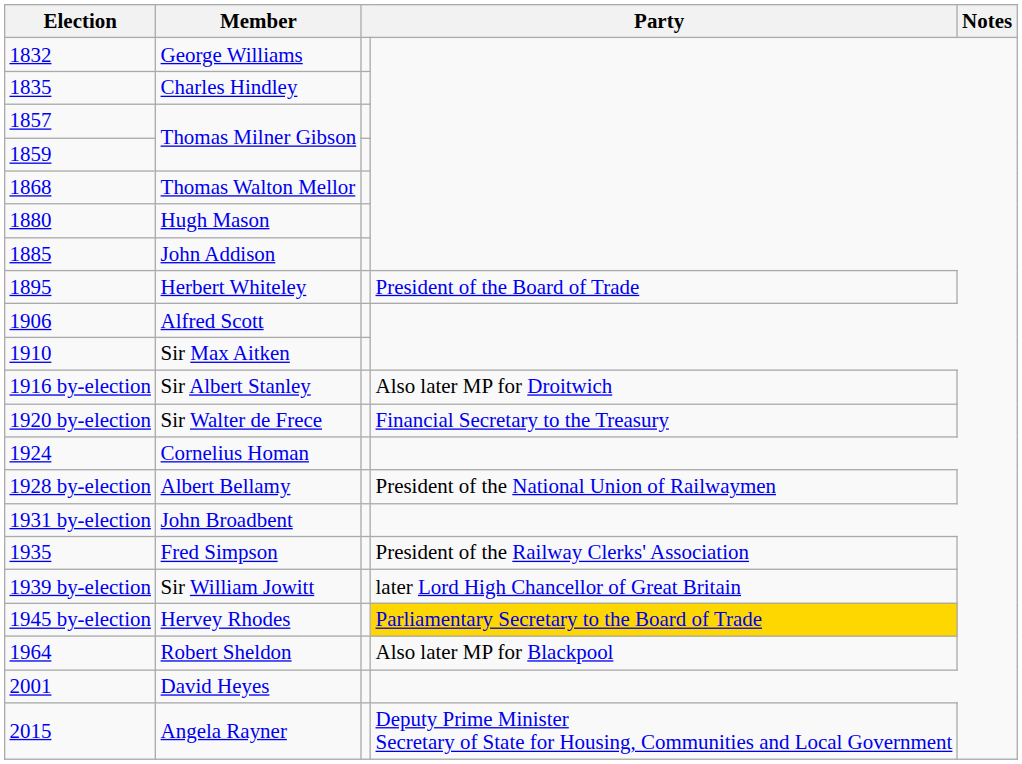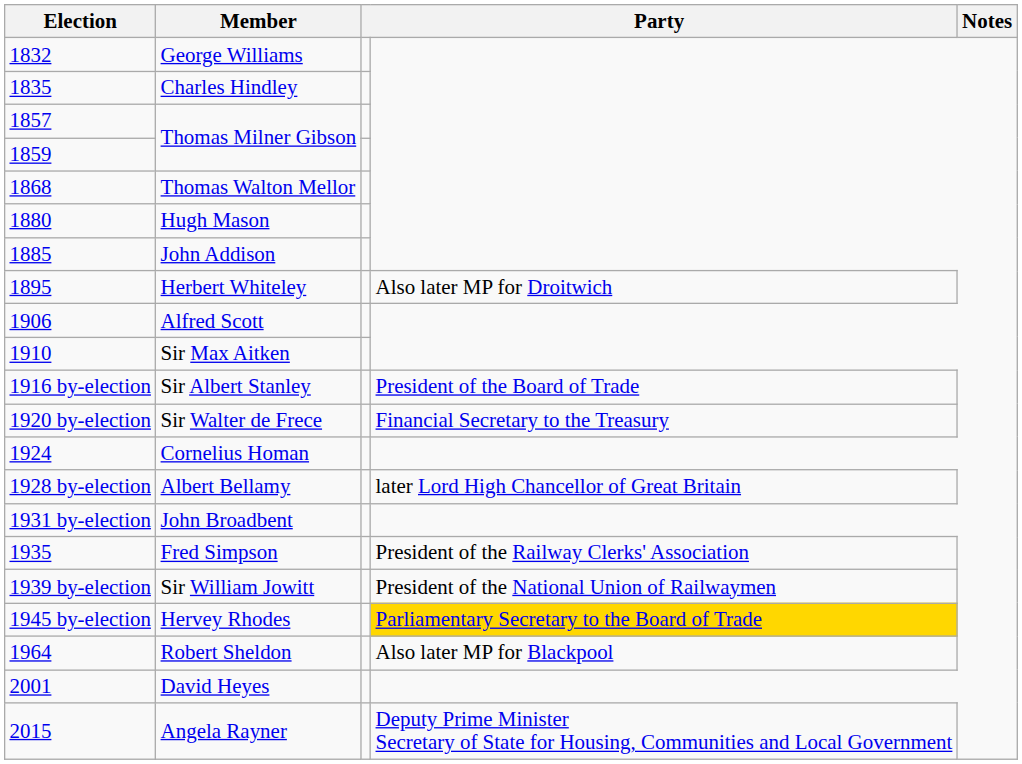 <table class="wikitable">
 <tr>
 <th>Election</th>
 <th>Member</th>
 <th colspan="2">Party</th>
 <th colspan="4">Notes</th>
 </tr>
 <tr>
 <td><a href='#'>1832</a></td>
 <td><a href='#'>George Williams</a></td>
 <td></td>
 </tr>
 <tr>
 <td><a href='#'>1835</a></td>
 <td><a href='#'>Charles Hindley</a></td>
 <td></td>
 </tr>
 <tr>
 <td><a href='#'>1857</a></td>
 <td rowspan="2"><a href='#'>Thomas Milner Gibson</a></td>
 <td></td>
 </tr>
 <tr>
 <td><a href='#'>1859</a></td>
 <td></td>
 </tr>
 <tr>
 <td><a href='#'>1868</a></td>
 <td><a href='#'>Thomas Walton Mellor</a></td>
 <td></td>
 </tr>
 <tr>
 <td><a href='#'>1880</a></td>
 <td><a href='#'>Hugh Mason</a></td>
 <td></td>
 </tr>
 <tr>
 <td><a href='#'>1885</a></td>
 <td><a href='#'>John Addison</a></td>
 <td></td>
 </tr>
 <tr>
 <td><a href='#'>1895</a></td>
 <td><a href='#'>Herbert Whiteley</a></td>
 <td></td>
-<td><a href='#'>President of the Board of Trade</a></td>
+<td>Also later MP for <a href='#'>Droitwich</a></td>
 </tr>
 <tr>
 <td><a href='#'>1906</a></td>
 <td><a href='#'>Alfred Scott</a></td>
 <td></td>
 </tr>
 <tr>
 <td><a href='#'>1910</a></td>
 <td>Sir <a href='#'>Max Aitken</a></td>
 <td></td>
 </tr>
 <tr>
 <td><a href='#'>1916 by-election</a></td>
 <td>Sir <a href='#'>Albert Stanley</a></td>
 <td></td>
-<td>Also later MP for <a href='#'>Droitwich</a></td>
+<td><a href='#'>President of the Board of Trade</a></td>
 </tr>
 <tr>
 <td><a href='#'>1920 by-election</a></td>
 <td>Sir <a href='#'>Walter de Frece</a></td>
 <td></td>
 <td><a href='#'>Financial Secretary to the Treasury</a></td>
 </tr>
 <tr>
 <td><a href='#'>1924</a></td>
 <td><a href='#'>Cornelius Homan</a></td>
 <td></td>
 </tr>
 <tr>
 <td><a href='#'>1928 by-election</a></td>
 <td><a href='#'>Albert Bellamy</a></td>
 <td></td>
-<td>President of the <a href='#'>National Union of Railwaymen</a></td>
+<td>later <a href='#'>Lord High Chancellor of Great Britain</a></td>
 </tr>
 <tr>
 <td><a href='#'>1931 by-election</a></td>
 <td><a href='#'>John Broadbent</a></td>
 <td></td>
 </tr>
 <tr>
 <td><a href='#'>1935</a></td>
 <td><a href='#'>Fred Simpson</a></td>
 <td></td>
 <td>President of the <a href='#'>Railway Clerks' Association</a></td>
 </tr>
 <tr>
 <td><a href='#'>1939 by-election</a></td>
 <td>Sir <a href='#'>William Jowitt</a></td>
 <td></td>
-<td>later <a href='#'>Lord High Chancellor of Great Britain</a></td>
+<td>President of the <a href='#'>National Union of Railwaymen</a></td>
 </tr>
 <tr>
 <td><a href='#'>1945 by-election</a></td>
 <td><a href='#'>Hervey Rhodes</a></td>
 <td></td>
 <td style="background: gold;"><a href='#'>Parliamentary Secretary to the Board of Trade</a></td>
 </tr>
 <tr>
 <td><a href='#'>1964</a></td>
 <td><a href='#'>Robert Sheldon</a></td>
 <td></td>
 <td>Also later MP for <a href='#'>Blackpool</a></td>
 </tr>
 <tr>
 <td><a href='#'>2001</a></td>
 <td><a href='#'>David Heyes</a></td>
 <td></td>
 </tr>
 <tr>
 <td><a href='#'>2015</a></td>
 <td><a href='#'>Angela Rayner</a></td>
 <td></td>
 <td><a href='#'>Deputy Prime Minister</a> <br> <a href='#'>Secretary of State for Housing, Communities and Local Government</a></td>
 </tr>
 </table>
